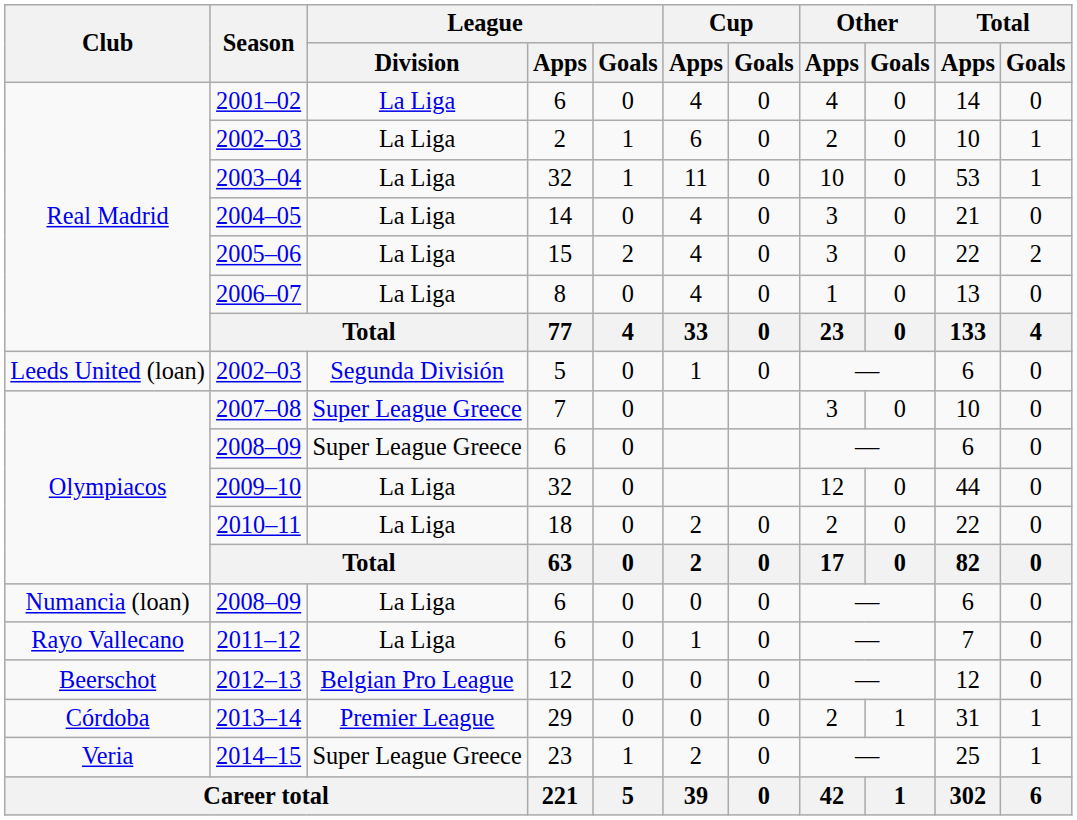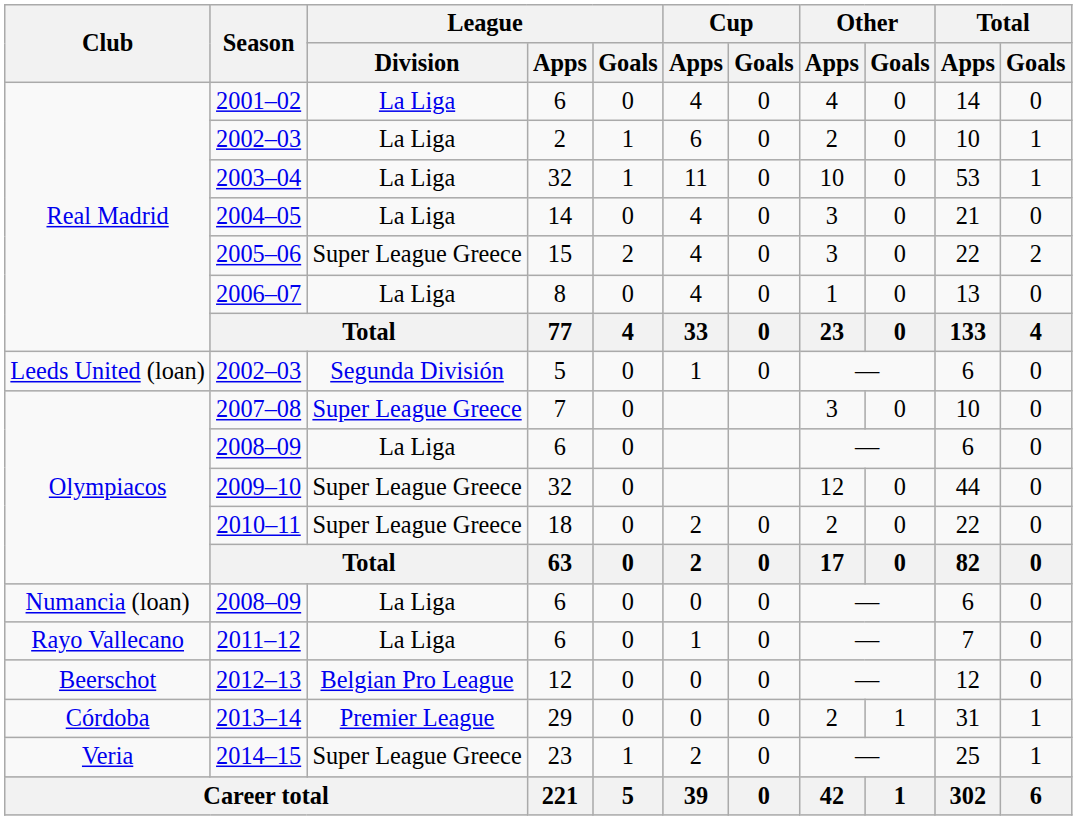 <table class="wikitable" style="text-align: center;">
 <tr>
 <th rowspan="2">Club</th>
 <th rowspan="2">Season</th>
 <th colspan="3">League</th>
 <th colspan="2">Cup</th>
 <th colspan="2">Other</th>
 <th colspan="2">Total</th>
 </tr>
 <tr>
 <th>Division</th>
 <th>Apps</th>
 <th>Goals</th>
 <th>Apps</th>
 <th>Goals</th>
 <th>Apps</th>
 <th>Goals</th>
 <th>Apps</th>
 <th>Goals</th>
 </tr>
 <tr>
 <td rowspan="7"><a href='#'>Real Madrid</a></td>
 <td><a href='#'>2001–02</a></td>
 <td><a href='#'>La Liga</a></td>
 <td>6</td>
 <td>0</td>
 <td>4</td>
 <td>0</td>
 <td>4</td>
 <td>0</td>
 <td>14</td>
 <td>0</td>
 </tr>
 <tr>
 <td><a href='#'>2002–03</a></td>
 <td>La Liga</td>
 <td>2</td>
 <td>1</td>
 <td>6</td>
 <td>0</td>
 <td>2</td>
 <td>0</td>
 <td>10</td>
 <td>1</td>
 </tr>
 <tr>
 <td><a href='#'>2003–04</a></td>
 <td>La Liga</td>
 <td>32</td>
 <td>1</td>
 <td>11</td>
 <td>0</td>
 <td>10</td>
 <td>0</td>
 <td>53</td>
 <td>1</td>
 </tr>
 <tr>
 <td><a href='#'>2004–05</a></td>
 <td>La Liga</td>
 <td>14</td>
 <td>0</td>
 <td>4</td>
 <td>0</td>
 <td>3</td>
 <td>0</td>
 <td>21</td>
 <td>0</td>
 </tr>
 <tr>
 <td><a href='#'>2005–06</a></td>
-<td>La Liga</td>
+<td>Super League Greece</td>
 <td>15</td>
 <td>2</td>
 <td>4</td>
 <td>0</td>
 <td>3</td>
 <td>0</td>
 <td>22</td>
 <td>2</td>
 </tr>
 <tr>
 <td><a href='#'>2006–07</a></td>
 <td>La Liga</td>
 <td>8</td>
 <td>0</td>
 <td>4</td>
 <td>0</td>
 <td>1</td>
 <td>0</td>
 <td>13</td>
 <td>0</td>
 </tr>
 <tr>
 <th colspan="2">Total</th>
 <th>77</th>
 <th>4</th>
 <th>33</th>
 <th>0</th>
 <th>23</th>
 <th>0</th>
 <th>133</th>
 <th>4</th>
 </tr>
 <tr>
 <td rowspan="1"><a href='#'>Leeds United</a> (loan)</td>
 <td><a href='#'>2002–03</a></td>
 <td><a href='#'>Segunda División</a></td>
 <td>5</td>
 <td>0</td>
 <td>1</td>
 <td>0</td>
 <td colspan="2">—</td>
 <td>6</td>
 <td>0</td>
 </tr>
 <tr>
 <td rowspan="5"><a href='#'>Olympiacos</a></td>
 <td><a href='#'>2007–08</a></td>
 <td><a href='#'>Super League Greece</a></td>
 <td>7</td>
 <td>0</td>
 <td></td>
 <td></td>
 <td>3</td>
 <td>0</td>
 <td>10</td>
 <td>0</td>
 </tr>
 <tr>
 <td><a href='#'>2008–09</a></td>
-<td>Super League Greece</td>
+<td>La Liga</td>
 <td>6</td>
 <td>0</td>
 <td></td>
 <td></td>
 <td colspan="2">—</td>
 <td>6</td>
 <td>0</td>
 </tr>
 <tr>
 <td><a href='#'>2009–10</a></td>
-<td>La Liga</td>
+<td>Super League Greece</td>
 <td>32</td>
 <td>0</td>
 <td></td>
 <td></td>
 <td>12</td>
 <td>0</td>
 <td>44</td>
 <td>0</td>
 </tr>
 <tr>
 <td><a href='#'>2010–11</a></td>
-<td>La Liga</td>
+<td>Super League Greece</td>
 <td>18</td>
 <td>0</td>
 <td>2</td>
 <td>0</td>
 <td>2</td>
 <td>0</td>
 <td>22</td>
 <td>0</td>
 </tr>
 <tr>
 <th colspan="2">Total</th>
 <th>63</th>
 <th>0</th>
 <th>2</th>
 <th>0</th>
 <th>17</th>
 <th>0</th>
 <th>82</th>
 <th>0</th>
 </tr>
 <tr>
 <td rowspan="1"><a href='#'>Numancia</a> (loan)</td>
 <td><a href='#'>2008–09</a></td>
 <td>La Liga</td>
 <td>6</td>
 <td>0</td>
 <td>0</td>
 <td>0</td>
 <td colspan="2">—</td>
 <td>6</td>
 <td>0</td>
 </tr>
 <tr>
 <td rowspan="1"><a href='#'>Rayo Vallecano</a></td>
 <td><a href='#'>2011–12</a></td>
 <td>La Liga</td>
 <td>6</td>
 <td>0</td>
 <td>1</td>
 <td>0</td>
 <td colspan="2">—</td>
 <td>7</td>
 <td>0</td>
 </tr>
 <tr>
 <td rowspan="1"><a href='#'>Beerschot</a></td>
 <td><a href='#'>2012–13</a></td>
 <td><a href='#'>Belgian Pro League</a></td>
 <td>12</td>
 <td>0</td>
 <td>0</td>
 <td>0</td>
 <td colspan="2">—</td>
 <td>12</td>
 <td>0</td>
 </tr>
 <tr>
 <td rowspan="1"><a href='#'>Córdoba</a></td>
 <td><a href='#'>2013–14</a></td>
 <td><a href='#'>Premier League</a></td>
 <td>29</td>
 <td>0</td>
 <td>0</td>
 <td>0</td>
 <td>2</td>
 <td>1</td>
 <td>31</td>
 <td>1</td>
 </tr>
 <tr>
 <td rowspan="1"><a href='#'>Veria</a></td>
 <td><a href='#'>2014–15</a></td>
 <td>Super League Greece</td>
 <td>23</td>
 <td>1</td>
 <td>2</td>
 <td>0</td>
 <td colspan="2">—</td>
 <td>25</td>
 <td>1</td>
 </tr>
 <tr>
 <th colspan="3">Career total</th>
 <th>221</th>
 <th>5</th>
 <th>39</th>
 <th>0</th>
 <th>42</th>
 <th>1</th>
 <th>302</th>
 <th>6</th>
 </tr>
 </table>
